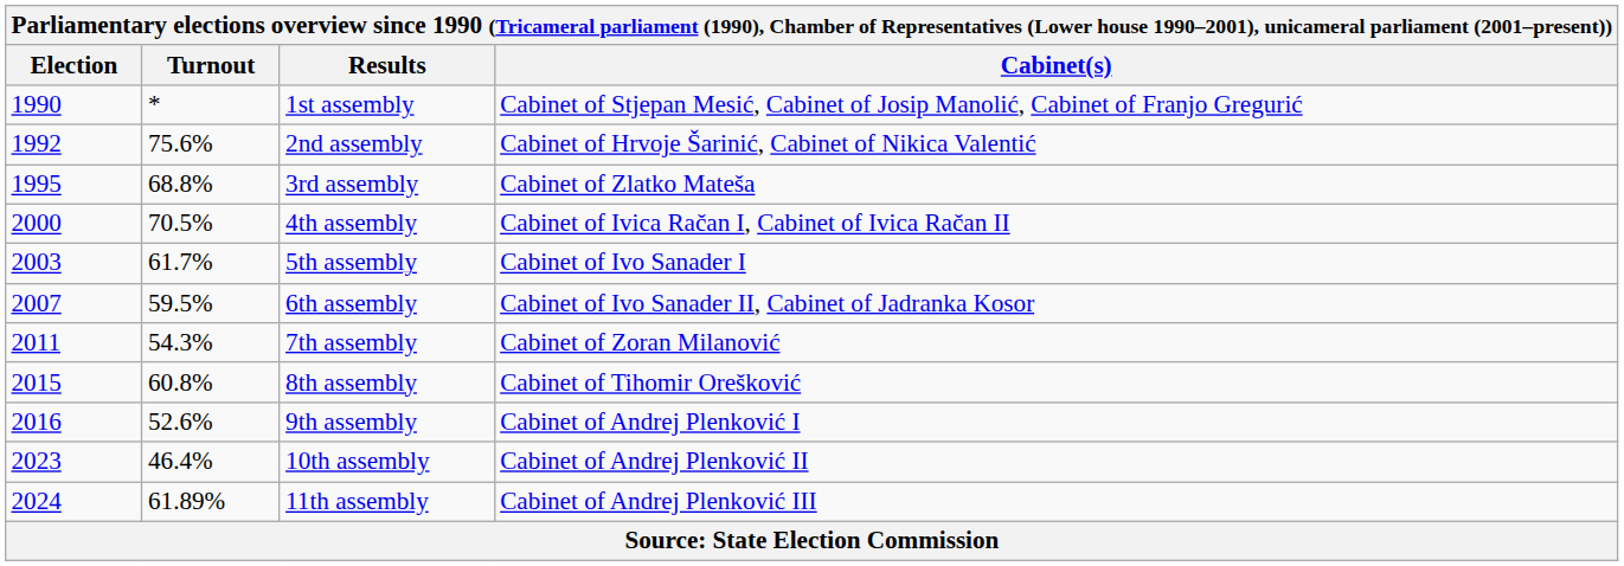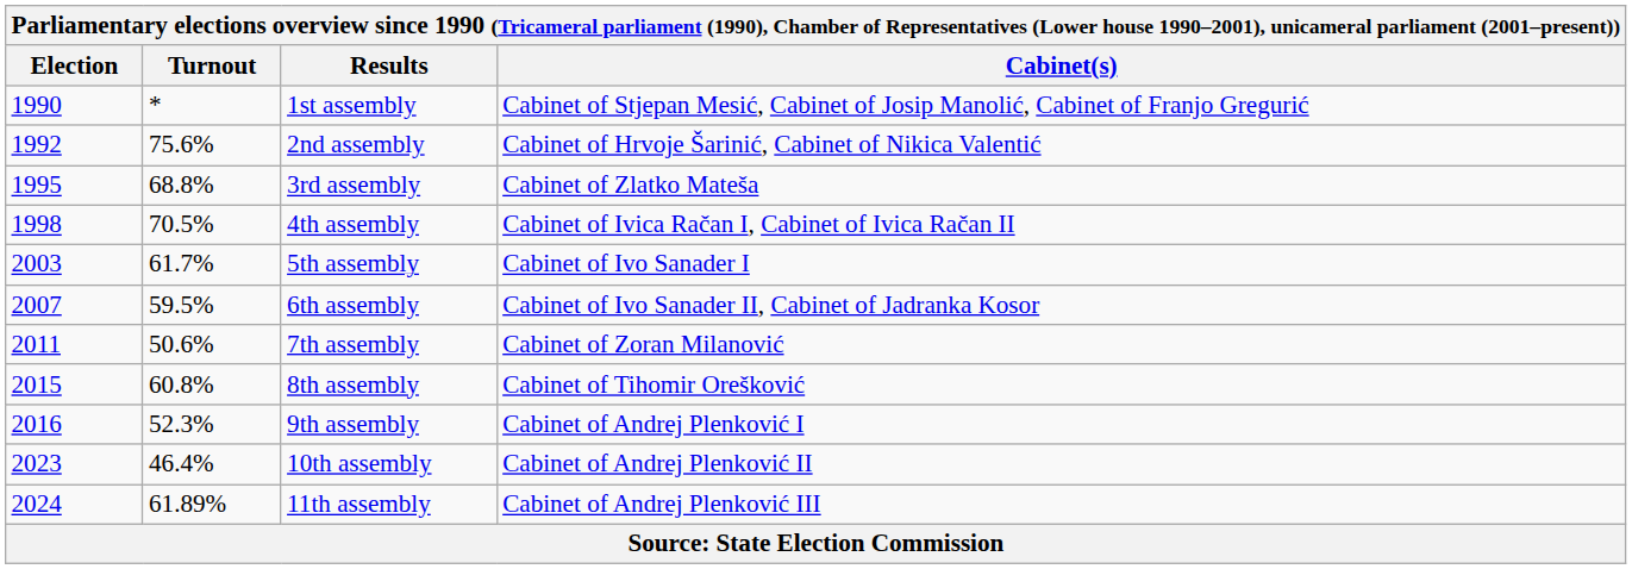 <table class="wikitable">
 <tr>
 <th colspan=4>Parliamentary elections overview since 1990 <small>(<a href='#'>Tricameral parliament</a> (1990), Chamber of Representatives (Lower house 1990–2001), unicameral parliament (2001–present))</small></th>
 </tr>
 <tr>
 <th>Election</th>
 <th>Turnout</th>
 <th>Results</th>
 <th><a href='#'>Cabinet(s)</a></th>
 </tr>
 <tr align=left>
 <td><a href='#'>1990</a></td>
 <td>*</td>
 <td><a href='#'>1st assembly</a></td>
 <td><a href='#'>Cabinet of Stjepan Mesić</a>, <a href='#'>Cabinet of Josip Manolić</a>, <a href='#'>Cabinet of Franjo Gregurić</a></td>
 </tr>
 <tr align=left>
 <td><a href='#'>1992</a></td>
 <td>75.6%</td>
 <td><a href='#'>2nd assembly</a></td>
 <td><a href='#'>Cabinet of Hrvoje Šarinić</a>, <a href='#'>Cabinet of Nikica Valentić</a></td>
 </tr>
 <tr align=left>
 <td><a href='#'>1995</a></td>
 <td>68.8%</td>
 <td><a href='#'>3rd assembly</a></td>
 <td><a href='#'>Cabinet of Zlatko Mateša</a></td>
 </tr>
 <tr align=left>
-<td><a href='#'>2000</a></td>
+<td><a href='#'>1998</a></td>
 <td>70.5%</td>
 <td><a href='#'>4th assembly</a></td>
 <td><a href='#'>Cabinet of Ivica Račan I</a>, <a href='#'>Cabinet of Ivica Račan II</a></td>
 </tr>
 <tr align=left>
 <td><a href='#'>2003</a></td>
 <td>61.7%</td>
 <td><a href='#'>5th assembly</a></td>
 <td><a href='#'>Cabinet of Ivo Sanader I</a></td>
 </tr>
 <tr align=left>
 <td><a href='#'>2007</a></td>
 <td>59.5%</td>
 <td><a href='#'>6th assembly</a></td>
 <td><a href='#'>Cabinet of Ivo Sanader II</a>, <a href='#'>Cabinet of Jadranka Kosor</a></td>
 </tr>
 <tr align=left>
 <td><a href='#'>2011</a></td>
-<td>54.3%</td>
+<td>50.6%</td>
 <td><a href='#'>7th assembly</a></td>
 <td><a href='#'>Cabinet of Zoran Milanović</a></td>
 </tr>
 <tr align=left>
 <td><a href='#'>2015</a></td>
 <td>60.8%</td>
 <td><a href='#'>8th assembly</a></td>
 <td><a href='#'>Cabinet of Tihomir Orešković</a></td>
 </tr>
 <tr align=left>
 <td><a href='#'>2016</a></td>
-<td>52.6%</td>
+<td>52.3%</td>
 <td><a href='#'>9th assembly</a></td>
 <td><a href='#'>Cabinet of Andrej Plenković I</a></td>
 </tr>
 <tr align=left>
 <td><a href='#'>2023</a></td>
 <td>46.4%</td>
 <td><a href='#'>10th assembly</a></td>
 <td><a href='#'>Cabinet of Andrej Plenković II</a></td>
 </tr>
 <tr align=left>
 <td><a href='#'>2024</a></td>
 <td>61.89%</td>
 <td><a href='#'>11th assembly</a></td>
 <td><a href='#'>Cabinet of Andrej Plenković III</a></td>
 </tr>
 <tr>
 <th colspan=4>Source: State Election Commission</th>
 </tr>
 </table>
